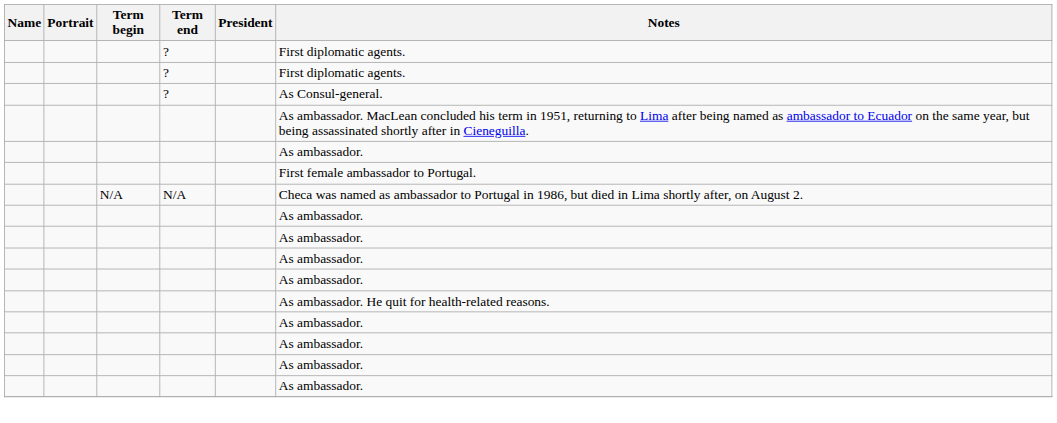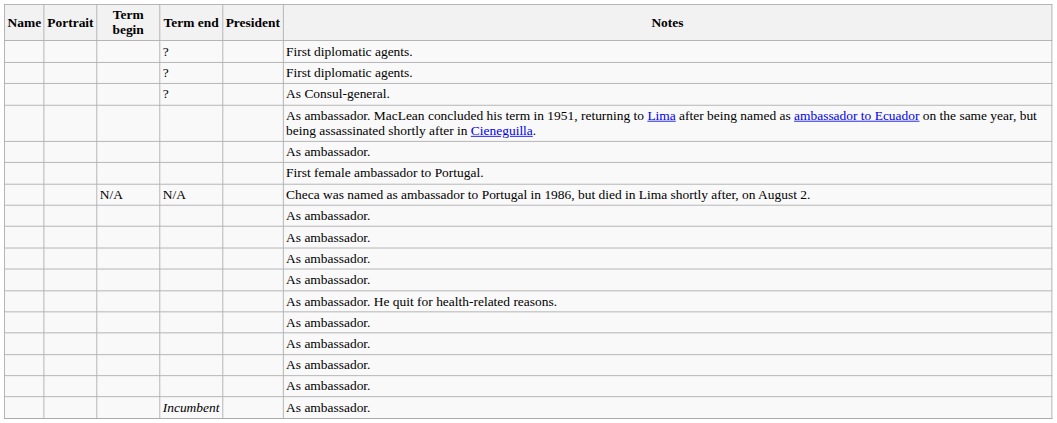 <table class="wikitable sortable">
 <tr>
 <th>Name</th>
 <th class="unsortable">Portrait</th>
 <th>Term begin</th>
 <th>Term end</th>
 <th>President</th>
 <th class="unsortable">Notes</th>
 </tr>
 <tr>
 <td></td>
 <td></td>
 <td></td>
 <td>?</td>
 <td></td>
 <td>First diplomatic agents.</td>
 </tr>
 <tr>
 <td></td>
 <td></td>
 <td></td>
 <td>?</td>
 <td></td>
 <td>First diplomatic agents.</td>
 </tr>
 <tr>
 <td></td>
 <td></td>
 <td></td>
 <td>?</td>
 <td></td>
 <td>As Consul-general.</td>
 </tr>
 <tr>
 <td></td>
 <td></td>
 <td></td>
 <td></td>
 <td></td>
 <td>As ambassador. MacLean concluded his term in 1951, returning to <a href='#'>Lima</a> after being named as <a href='#'>ambassador to Ecuador</a> on the same year, but being assassinated shortly after in <a href='#'>Cieneguilla</a>.</td>
 </tr>
 <tr>
 <td></td>
 <td></td>
 <td></td>
 <td></td>
 <td></td>
 <td>As ambassador.</td>
 </tr>
 <tr>
 <td></td>
 <td></td>
 <td></td>
 <td></td>
 <td></td>
 <td>First female ambassador to Portugal.</td>
 </tr>
 <tr>
 <td></td>
 <td></td>
 <td>N/A</td>
 <td>N/A</td>
 <td></td>
 <td>Checa was named as ambassador to Portugal in 1986, but died in Lima shortly after, on August 2.</td>
 </tr>
 <tr>
 <td></td>
 <td></td>
 <td></td>
 <td></td>
 <td></td>
 <td>As ambassador.</td>
 </tr>
 <tr>
 <td></td>
 <td></td>
 <td></td>
 <td></td>
 <td></td>
 <td>As ambassador.</td>
 </tr>
 <tr>
 <td></td>
 <td></td>
 <td></td>
 <td></td>
 <td></td>
 <td>As ambassador.</td>
 </tr>
 <tr>
 <td></td>
 <td></td>
 <td></td>
 <td></td>
 <td></td>
 <td>As ambassador.</td>
 </tr>
 <tr>
 <td></td>
 <td></td>
 <td></td>
 <td></td>
 <td></td>
 <td>As ambassador. He quit for health-related reasons.</td>
 </tr>
 <tr>
 <td></td>
 <td></td>
 <td></td>
 <td></td>
 <td></td>
 <td>As ambassador.</td>
 </tr>
 <tr>
 <td></td>
 <td></td>
 <td></td>
 <td></td>
 <td></td>
 <td>As ambassador.</td>
 </tr>
 <tr>
 <td></td>
 <td></td>
 <td></td>
 <td></td>
 <td></td>
 <td>As ambassador.</td>
 </tr>
 <tr>
 <td></td>
 <td></td>
 <td></td>
 <td></td>
 <td></td>
 <td>As ambassador.</td>
 </tr>
 <tr>
+<td></td>
+<td></td>
+<td></td>
+<td><em>Incumbent</em></td>
+<td></td>
+<td>As ambassador.</td>
+</tr>
+<tr>
 </tr>
 </table>
